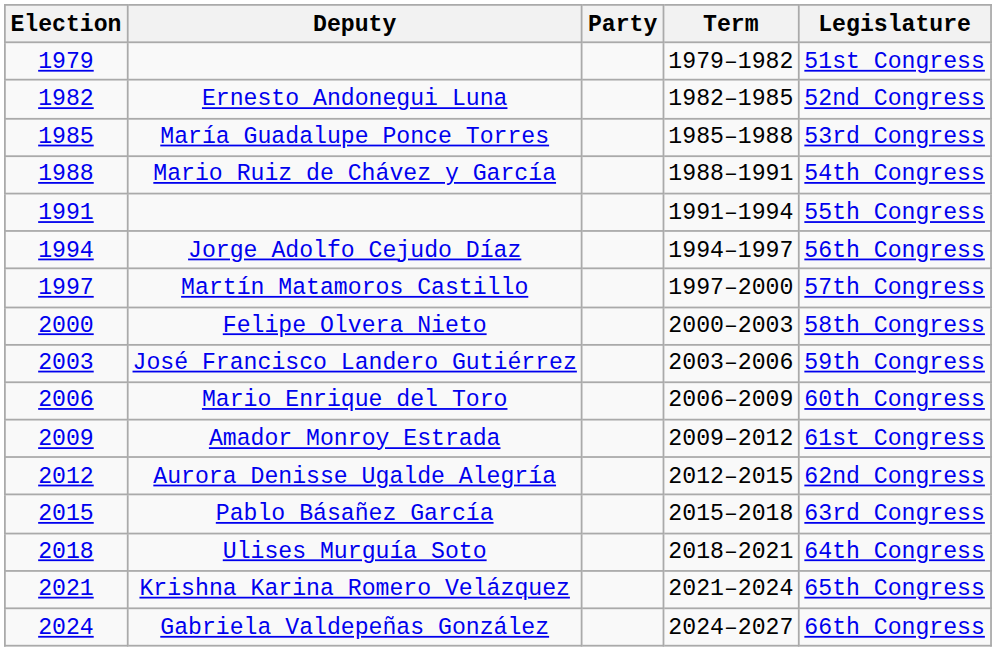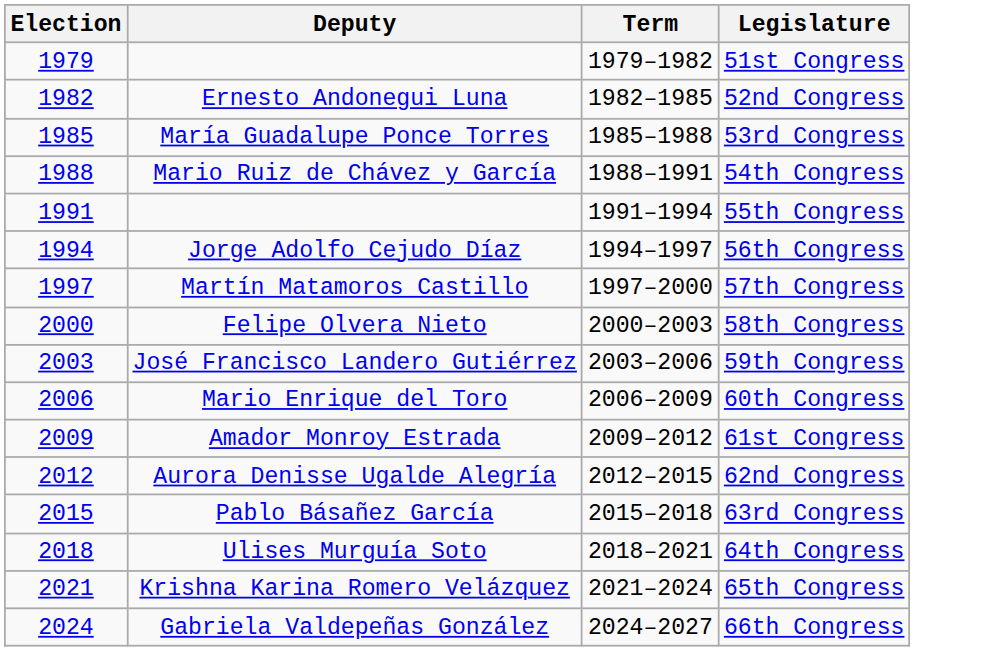 <table class="wikitable sortable" style="text-align: center">
 <tr>
 <th>Election</th>
 <th class="unsortable">Deputy</th>
-<th class="unsortable">Party</th>
 <th class="unsortable">Term</th>
 <th class="unsortable">Legislature</th>
 </tr>
 <tr>
 <td><a href='#'>1979</a></td>
-<td></td>
 <td></td>
 <td>1979–1982</td>
 <td><a href='#'>51st Congress</a></td>
 </tr>
 <tr>
 <td><a href='#'>1982</a></td>
 <td><a href='#'>Ernesto Andonegui Luna</a></td>
-<td></td>
 <td>1982–1985</td>
 <td><a href='#'>52nd Congress</a></td>
 </tr>
 <tr>
 <td><a href='#'>1985</a></td>
 <td><a href='#'>María Guadalupe Ponce Torres</a></td>
-<td></td>
 <td>1985–1988</td>
 <td><a href='#'>53rd Congress</a></td>
 </tr>
 <tr>
 <td><a href='#'>1988</a></td>
 <td><a href='#'>Mario Ruiz de Chávez y García</a></td>
-<td></td>
 <td>1988–1991</td>
 <td><a href='#'>54th Congress</a></td>
 </tr>
 <tr>
 <td><a href='#'>1991</a></td>
-<td></td>
 <td></td>
 <td>1991–1994</td>
 <td><a href='#'>55th Congress</a></td>
 </tr>
 <tr>
 <td><a href='#'>1994</a></td>
 <td><a href='#'>Jorge Adolfo Cejudo Díaz</a></td>
-<td></td>
 <td>1994–1997</td>
 <td><a href='#'>56th Congress</a></td>
 </tr>
 <tr>
 <td><a href='#'>1997</a></td>
 <td><a href='#'>Martín Matamoros Castillo</a></td>
-<td></td>
 <td>1997–2000</td>
 <td><a href='#'>57th Congress</a></td>
 </tr>
 <tr>
 <td><a href='#'>2000</a></td>
 <td><a href='#'>Felipe Olvera Nieto</a></td>
-<td></td>
 <td>2000–2003</td>
 <td><a href='#'>58th Congress</a></td>
 </tr>
 <tr>
 <td><a href='#'>2003</a></td>
 <td><a href='#'>José Francisco Landero Gutiérrez</a></td>
-<td></td>
 <td>2003–2006</td>
 <td><a href='#'>59th Congress</a></td>
 </tr>
 <tr>
 <td><a href='#'>2006</a></td>
 <td><a href='#'>Mario Enrique del Toro</a></td>
-<td></td>
 <td>2006–2009</td>
 <td><a href='#'>60th Congress</a></td>
 </tr>
 <tr>
 <td><a href='#'>2009</a></td>
 <td><a href='#'>Amador Monroy Estrada</a></td>
-<td></td>
 <td>2009–2012</td>
 <td><a href='#'>61st Congress</a></td>
 </tr>
 <tr>
 <td><a href='#'>2012</a></td>
 <td><a href='#'>Aurora Denisse Ugalde Alegría</a></td>
-<td></td>
 <td>2012–2015</td>
 <td><a href='#'>62nd Congress</a></td>
 </tr>
 <tr>
 <td><a href='#'>2015</a></td>
 <td><a href='#'>Pablo Básañez García</a></td>
-<td></td>
 <td>2015–2018</td>
 <td><a href='#'>63rd Congress</a></td>
 </tr>
 <tr>
 <td><a href='#'>2018</a></td>
 <td><a href='#'>Ulises Murguía Soto</a></td>
-<td></td>
 <td>2018–2021</td>
 <td><a href='#'>64th Congress</a></td>
 </tr>
 <tr>
 <td><a href='#'>2021</a></td>
 <td><a href='#'>Krishna Karina Romero Velázquez</a></td>
-<td></td>
 <td>2021–2024</td>
 <td><a href='#'>65th Congress</a></td>
 </tr>
 <tr>
 <td><a href='#'>2024</a></td>
 <td><a href='#'>Gabriela Valdepeñas González</a></td>
-<td></td>
 <td>2024–2027</td>
 <td><a href='#'>66th Congress</a></td>
 </tr>
 </table>
